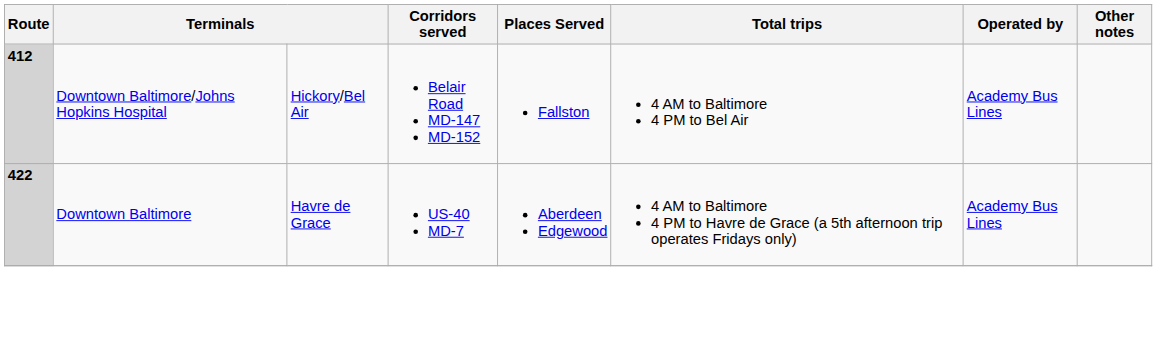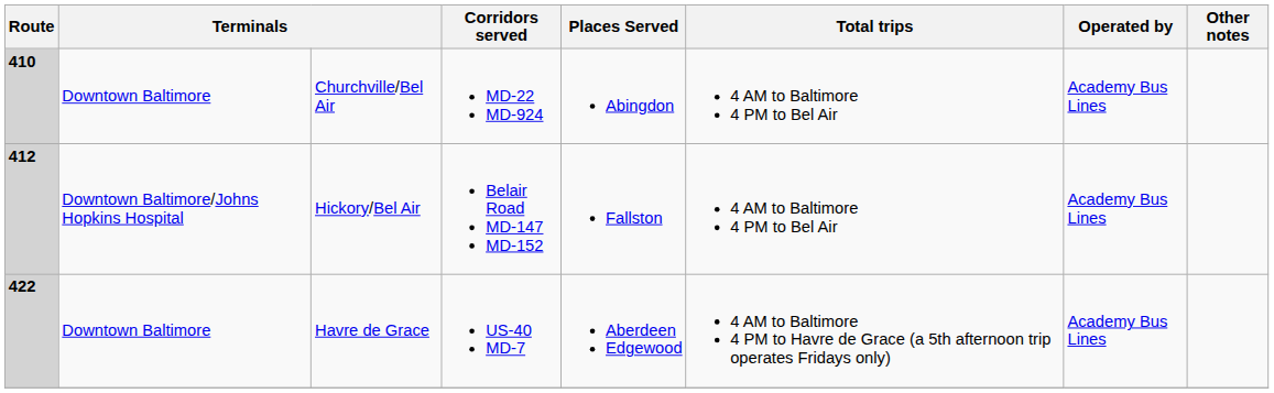 <table class="wikitable">
 <tr>
 <th>Route</th>
 <th colspan="2">Terminals</th>
 <th>Corridors served</th>
 <th>Places Served</th>
 <th>Total trips</th>
 <th>Operated by</th>
 <th>Other notes</th>
+</tr>
+<tr>
+<td style="background:lightgray; color:black; vertical-align:top"><div><strong>410</strong></div></td>
+<td><a href='#'>Downtown Baltimore</a></td>
+<td><a href='#'>Churchville</a>/<a href='#'>Bel Air</a></td>
+<td><br><ul><li><a href='#'>MD-22</a></li><li><a href='#'>MD-924</a></li></ul></td>
+<td><br><ul><li><a href='#'>Abingdon</a></li></ul></td>
+<td><br><ul><li>4 AM to Baltimore</li><li>4 PM to Bel Air</li></ul></td>
+<td><a href='#'>Academy Bus Lines</a></td>
+<td></td>
 </tr>
 <tr>
 <td style="background:lightgray; color:black; vertical-align:top"><div><strong>412</strong></div></td>
 <td><a href='#'>Downtown Baltimore</a>/<a href='#'>Johns Hopkins Hospital</a></td>
 <td><a href='#'>Hickory</a>/<a href='#'>Bel Air</a></td>
 <td><br><ul><li><a href='#'>Belair Road</a></li><li><a href='#'>MD-147</a></li><li><a href='#'>MD-152</a></li></ul></td>
 <td><br><ul><li><a href='#'>Fallston</a></li></ul></td>
 <td><br><ul><li>4 AM to Baltimore</li><li>4 PM to Bel Air</li></ul></td>
 <td><a href='#'>Academy Bus Lines</a></td>
 <td></td>
 </tr>
 <tr>
 <td style="background:lightgray; color:black; vertical-align:top"><div><strong>422</strong></div></td>
 <td><a href='#'>Downtown Baltimore</a></td>
 <td><a href='#'>Havre de Grace</a></td>
 <td><br><ul><li><a href='#'>US-40</a></li><li><a href='#'>MD-7</a></li></ul></td>
 <td><br><ul><li><a href='#'>Aberdeen</a></li><li><a href='#'>Edgewood</a></li></ul></td>
 <td><br><ul><li>4 AM to Baltimore</li><li>4 PM to Havre de Grace (a 5th afternoon trip operates Fridays only)</li></ul></td>
 <td><a href='#'>Academy Bus Lines</a></td>
 <td></td>
 </tr>
 <tr>
 </tr>
 </table>
